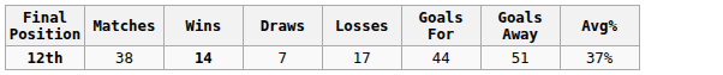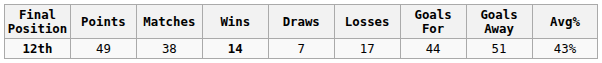 <table class="wikitable" style="font-size: 95%; text-align: center;">
 <tr>
 <th width=60>Final Position</th>
+<th width=60>Points</th>
 <th width=60>Matches</th>
 <th width=60>Wins</th>
 <th width=60>Draws</th>
 <th width=60>Losses</th>
 <th width=60>Goals For</th>
 <th width=60>Goals Away</th>
 <th width=60>Avg%</th>
 </tr>
 <tr>
 <td><strong>12th</strong></td>
+<td>49</td>
 <td>38</td>
 <td><strong>14</strong></td>
 <td>7</td>
 <td>17</td>
 <td>44</td>
 <td>51</td>
-<td>37%</td>
+<td>43%</td>
 </tr>
 </table>
